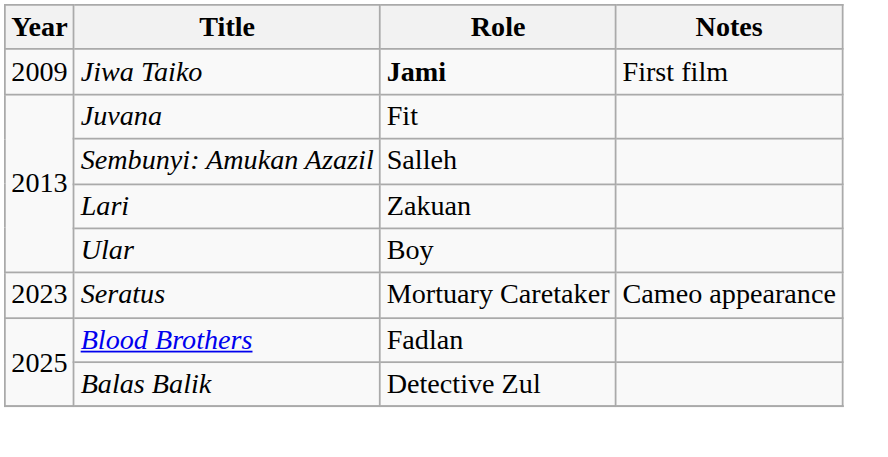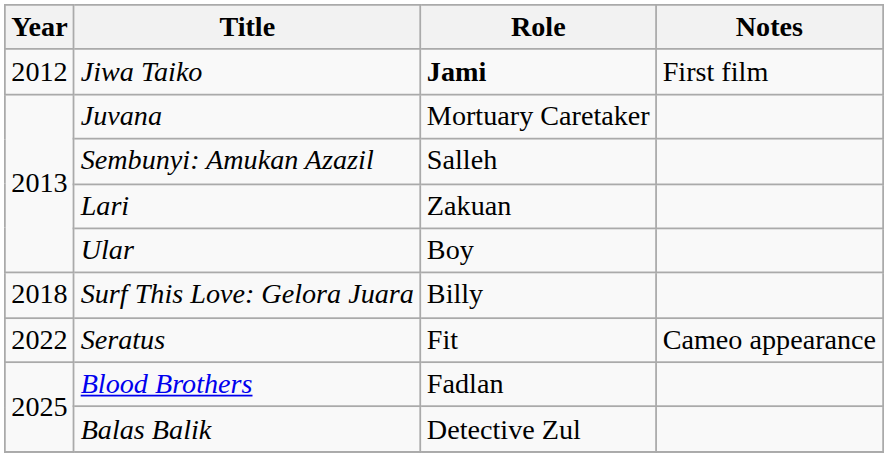 <table class="wikitable">
 <tr style="text-align:center;">
 <th>Year</th>
 <th>Title</th>
 <th>Role</th>
 <th>Notes</th>
 </tr>
 <tr>
-<td>2009</td>
+<td>2012</td>
 <td><em>Jiwa Taiko</em></td>
 <td><strong>Jami</strong></td>
 <td>First film</td>
 </tr>
 <tr>
 <td rowspan="4">2013</td>
 <td><em>Juvana</em></td>
-<td>Fit</td>
+<td>Mortuary Caretaker</td>
 <td></td>
 </tr>
 <tr>
 <td><em>Sembunyi: Amukan Azazil</em></td>
 <td>Salleh</td>
 <td></td>
 </tr>
 <tr>
 <td><em>Lari</em></td>
 <td>Zakuan</td>
 <td></td>
 </tr>
 <tr>
 <td><em>Ular</em></td>
 <td>Boy</td>
 <td></td>
 </tr>
 <tr>
-<td>2023</td>
+<td>2018</td>
+<td><em>Surf This Love: Gelora Juara</em></td>
+<td>Billy</td>
+<td></td>
+</tr>
+<tr>
+<td>2022</td>
 <td><em>Seratus</em></td>
-<td>Mortuary Caretaker</td>
+<td>Fit</td>
 <td>Cameo appearance</td>
 </tr>
 <tr>
 <td rowspan="2">2025</td>
 <td><em><a href='#'>Blood Brothers</a></em></td>
 <td>Fadlan</td>
 <td></td>
 </tr>
 <tr>
 <td><em>Balas Balik</em></td>
 <td>Detective Zul</td>
 <td></td>
 </tr>
 <tr>
 </tr>
 </table>
